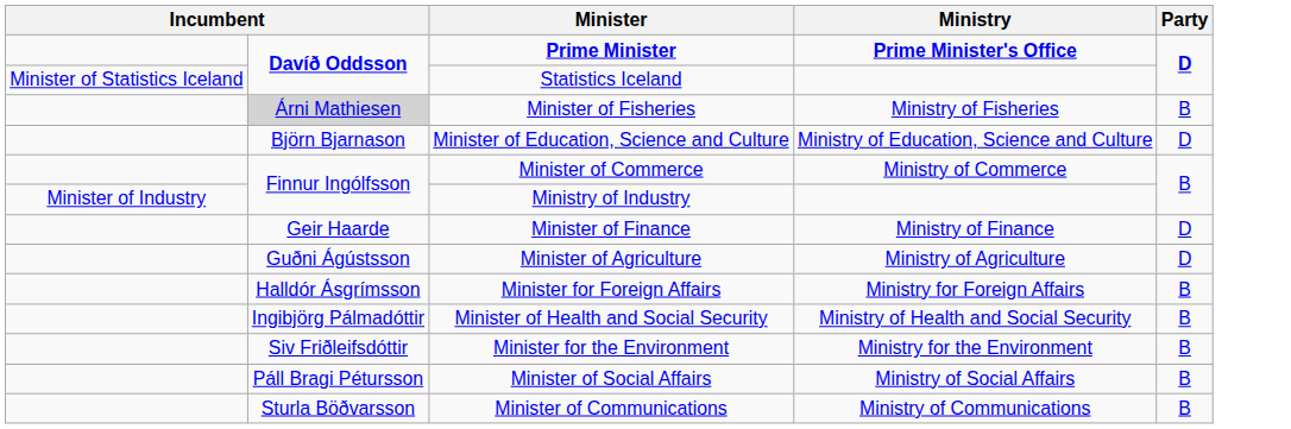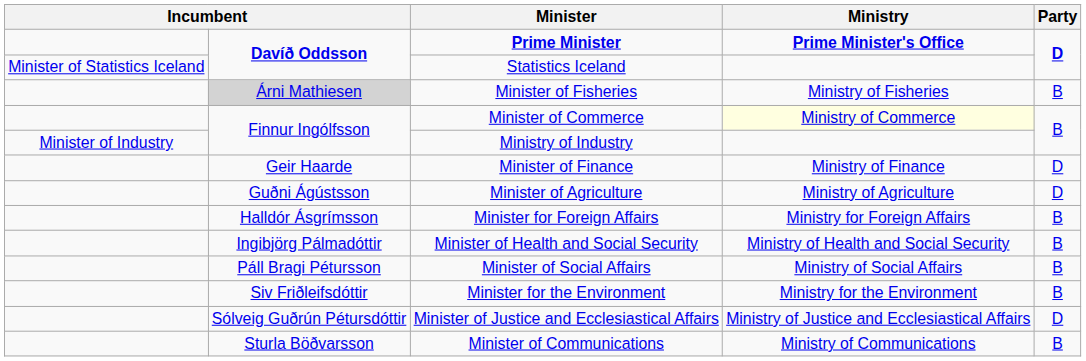 <table class="wikitable" style="text-align: center;">
 <tr>
 <th colspan=2>Incumbent</th>
 <th>Minister</th>
 <th>Ministry</th>
 <th>Party</th>
 </tr>
 <tr>
 <td></td>
 <td rowspan=2><strong><a href='#'>Davíð Oddsson</a></strong></td>
 <td><strong><a href='#'>Prime Minister</a><br></strong></td>
 <td><strong><a href='#'>Prime Minister's Office</a><br></strong></td>
 <td rowspan=2><strong><a href='#'>D</a></strong></td>
 </tr>
 <tr>
 <td><a href='#'>Minister of Statistics Iceland</a><br></td>
 <td><a href='#'>Statistics Iceland</a><br></td>
 </tr>
 <tr>
 <td></td>
 <td style="background: lightgrey;"><a href='#'>Árni Mathiesen</a></td>
 <td><a href='#'>Minister of Fisheries</a><br></td>
 <td><a href='#'>Ministry of Fisheries</a><br></td>
 <td><a href='#'>B</a></td>
 </tr>
 <tr>
 <td></td>
-<td><a href='#'>Björn Bjarnason</a></td>
-<td><a href='#'>Minister of Education, Science and Culture</a><br></td>
-<td><a href='#'>Ministry of Education, Science and Culture</a><br></td>
-<td><a href='#'>D</a></td>
-</tr>
-<tr>
-<td></td>
 <td rowspan=2><a href='#'>Finnur Ingólfsson</a></td>
 <td><a href='#'>Minister of Commerce</a><br></td>
-<td><a href='#'>Ministry of Commerce</a><br></td>
+<td style="background: lightyellow;"><a href='#'>Ministry of Commerce</a><br></td>
 <td rowspan=2><a href='#'>B</a></td>
 </tr>
 <tr>
 <td><a href='#'>Minister of Industry</a><br></td>
 <td><a href='#'>Ministry of Industry</a><br></td>
 </tr>
 <tr>
 <td></td>
 <td><a href='#'>Geir Haarde</a></td>
 <td><a href='#'>Minister of Finance</a><br></td>
 <td><a href='#'>Ministry of Finance</a><br></td>
 <td><a href='#'>D</a></td>
 </tr>
 <tr>
 <td></td>
 <td><a href='#'>Guðni Ágústsson</a></td>
 <td><a href='#'>Minister of Agriculture</a><br></td>
 <td><a href='#'>Ministry of Agriculture</a><br></td>
 <td><a href='#'>D</a></td>
 </tr>
 <tr>
 <td></td>
 <td><a href='#'>Halldór Ásgrímsson</a></td>
 <td><a href='#'>Minister for Foreign Affairs</a><br></td>
 <td><a href='#'>Ministry for Foreign Affairs</a><br></td>
 <td><a href='#'>B</a></td>
 </tr>
 <tr>
 <td></td>
 <td><a href='#'>Ingibjörg Pálmadóttir</a></td>
 <td><a href='#'>Minister of Health and Social Security</a><br></td>
 <td><a href='#'>Ministry of Health and Social Security</a><br></td>
 <td><a href='#'>B</a></td>
 </tr>
 <tr>
 <td></td>
+<td><a href='#'>Páll Bragi Pétursson</a></td>
+<td><a href='#'>Minister of Social Affairs</a><br></td>
+<td><a href='#'>Ministry of Social Affairs</a><br></td>
+<td><a href='#'>B</a></td>
+</tr>
+<tr>
+<td></td>
 <td><a href='#'>Siv Friðleifsdóttir</a></td>
 <td><a href='#'>Minister for the Environment</a><br></td>
 <td><a href='#'>Ministry for the Environment</a><br></td>
 <td><a href='#'>B</a></td>
 </tr>
 <tr>
 <td></td>
-<td><a href='#'>Páll Bragi Pétursson</a></td>
-<td><a href='#'>Minister of Social Affairs</a><br></td>
-<td><a href='#'>Ministry of Social Affairs</a><br></td>
-<td><a href='#'>B</a></td>
+<td><a href='#'>Sólveig Guðrún Pétursdóttir</a></td>
+<td><a href='#'>Minister of Justice and Ecclesiastical Affairs</a><br></td>
+<td><a href='#'>Ministry of Justice and Ecclesiastical Affairs</a><br></td>
+<td><a href='#'>D</a></td>
 </tr>
 <tr>
 <td></td>
 <td><a href='#'>Sturla Böðvarsson</a></td>
 <td><a href='#'>Minister of Communications</a><br></td>
 <td><a href='#'>Ministry of Communications</a><br></td>
 <td><a href='#'>B</a></td>
 </tr>
 </table>
